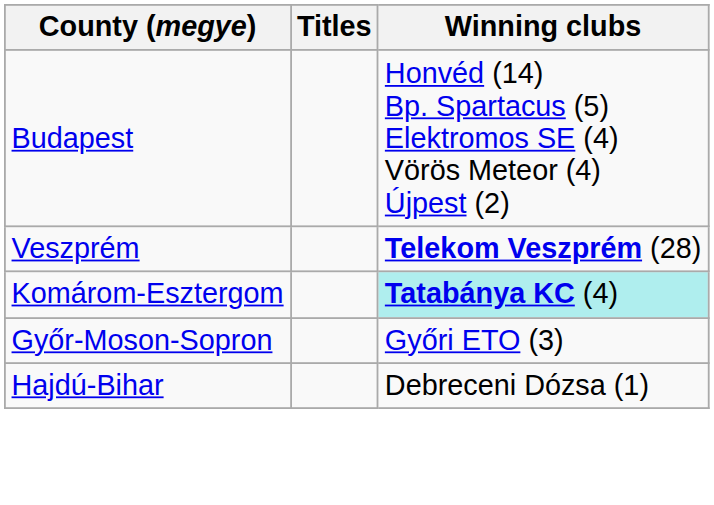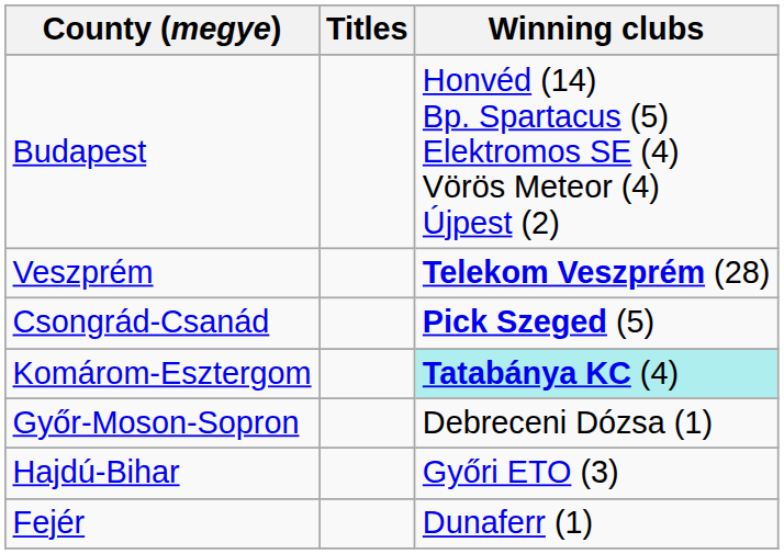 <table class="wikitable">
 <tr>
 <th>County (<em>megye</em>)</th>
 <th>Titles</th>
 <th>Winning clubs</th>
 </tr>
 <tr>
 <td><a href='#'>Budapest</a></td>
 <td></td>
 <td> <a href='#'>Honvéd</a> (14)<br> <a href='#'>Bp. Spartacus</a> (5)<br> <a href='#'>Elektromos SE</a> (4)<br> Vörös Meteor (4)<br> <a href='#'>Újpest</a> (2)</td>
 </tr>
 <tr>
 <td><a href='#'>Veszprém</a></td>
 <td></td>
 <td> <strong><a href='#'>Telekom Veszprém</a></strong> (28)</td>
 </tr>
 <tr>
+<td><a href='#'>Csongrád-Csanád</a></td>
+<td></td>
+<td> <strong><a href='#'>Pick Szeged</a></strong> (5)</td>
+</tr>
+<tr>
 <td><a href='#'>Komárom-Esztergom</a></td>
 <td></td>
 <td style="background: paleturquoise;"> <strong><a href='#'>Tatabánya KC</a></strong> (4)</td>
 </tr>
 <tr>
 <td><a href='#'>Győr-Moson-Sopron</a></td>
 <td></td>
-<td> <a href='#'>Győri ETO</a> (3)</td>
+<td> Debreceni Dózsa (1)</td>
 </tr>
 <tr>
 <td><a href='#'>Hajdú-Bihar</a></td>
 <td></td>
-<td> Debreceni Dózsa (1)</td>
+<td> <a href='#'>Győri ETO</a> (3)</td>
+</tr>
+<tr>
+<td><a href='#'>Fejér</a></td>
+<td></td>
+<td> <a href='#'>Dunaferr</a> (1)</td>
 </tr>
 </table>
